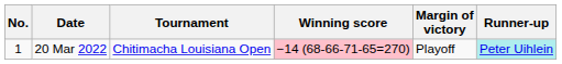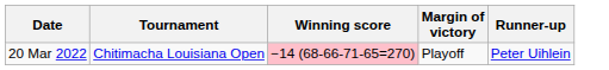 <table class="wikitable" style="font-size:95%;">
 <tr>
-<th>No.</th>
 <th>Date</th>
 <th>Tournament</th>
 <th>Winning score</th>
 <th>Margin of<br>victory</th>
 <th>Runner-up</th>
 </tr>
 <tr>
-<td align=center>1</td>
 <td align=right>20 Mar <a href='#'>2022</a></td>
 <td><a href='#'>Chitimacha Louisiana Open</a></td>
 <td style="background: pink;">−14 (68-66-71-65=270)</td>
 <td>Playoff</td>
-<td style="background: paleturquoise;"> <a href='#'>Peter Uihlein</a></td>
+<td> <a href='#'>Peter Uihlein</a></td>
 </tr>
 </table>
